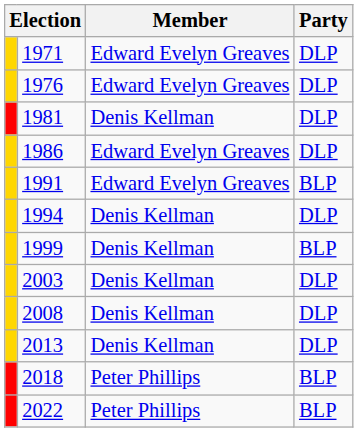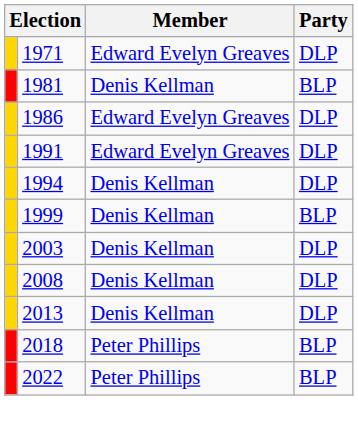 <table class="wikitable">
 <tr>
 <th colspan="2">Election</th>
 <th>Member</th>
 <th>Party</th>
 </tr>
 <tr>
 <td style="background-color: #FFD700"></td>
 <td><a href='#'>1971</a></td>
 <td><a href='#'>Edward Evelyn Greaves</a></td>
 <td><a href='#'>DLP</a></td>
 </tr>
 <tr>
-<td style="background-color: #FFD700"></td>
-<td><a href='#'>1976</a></td>
-<td><a href='#'>Edward Evelyn Greaves</a></td>
-<td><a href='#'>DLP</a></td>
-</tr>
-<tr>
 <td style="background:red;"></td>
 <td><a href='#'>1981</a></td>
 <td><a href='#'>Denis Kellman</a></td>
-<td><a href='#'>DLP</a></td>
+<td><a href='#'>BLP</a></td>
 </tr>
 <tr>
 <td style="background-color: #FFD700"></td>
 <td><a href='#'>1986</a></td>
 <td><a href='#'>Edward Evelyn Greaves</a></td>
 <td><a href='#'>DLP</a></td>
 </tr>
 <tr>
 <td style="background-color: #FFD700"></td>
 <td><a href='#'>1991</a></td>
 <td><a href='#'>Edward Evelyn Greaves</a></td>
-<td><a href='#'>BLP</a></td>
+<td><a href='#'>DLP</a></td>
 </tr>
 <tr>
 <td style="background-color: #FFD700"></td>
 <td><a href='#'>1994</a></td>
 <td><a href='#'>Denis Kellman</a></td>
 <td><a href='#'>DLP</a></td>
 </tr>
 <tr>
 <td style="background-color: #FFD700"></td>
 <td><a href='#'>1999</a></td>
 <td><a href='#'>Denis Kellman</a></td>
 <td><a href='#'>BLP</a></td>
 </tr>
 <tr>
 <td style="background-color: #FFD700"></td>
 <td><a href='#'>2003</a></td>
 <td><a href='#'>Denis Kellman</a></td>
 <td><a href='#'>DLP</a></td>
 </tr>
 <tr>
 <td style="background-color: #FFD700"></td>
 <td><a href='#'>2008</a></td>
 <td><a href='#'>Denis Kellman</a></td>
 <td><a href='#'>DLP</a></td>
 </tr>
 <tr>
 <td style="background-color: #FFD700"></td>
 <td><a href='#'>2013</a></td>
 <td><a href='#'>Denis Kellman</a></td>
 <td><a href='#'>DLP</a></td>
 </tr>
 <tr>
 <td style="background: red;"></td>
 <td><a href='#'>2018</a></td>
 <td><a href='#'>Peter Phillips</a></td>
 <td><a href='#'>BLP</a></td>
 </tr>
 <tr>
 <td style="background: red;"></td>
 <td><a href='#'>2022</a></td>
 <td><a href='#'>Peter Phillips</a></td>
 <td><a href='#'>BLP</a></td>
 </tr>
 </table>
